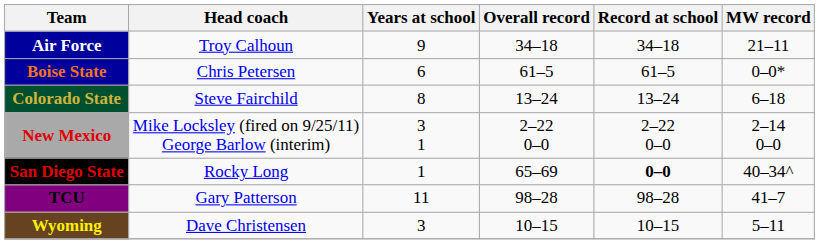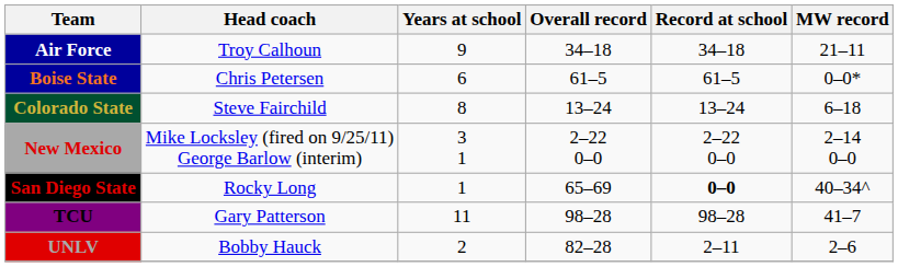 <table class="wikitable sortable" style="text-align: center;">
 <tr>
 <th width="110">Team</th>
 <th>Head coach</th>
 <th>Years at school</th>
 <th>Overall record</th>
 <th>Record at school</th>
 <th>MW record</th>
 </tr>
 <tr>
 <th style="background:#00009C; color:white;">Air Force</th>
 <td><a href='#'>Troy Calhoun</a></td>
 <td>9</td>
 <td>34–18</td>
 <td>34–18</td>
 <td>21–11</td>
 </tr>
 <tr>
 <th style="background:#00009C; color:#f47321;">Boise State</th>
 <td><a href='#'>Chris Petersen</a></td>
 <td>6</td>
 <td>61–5</td>
 <td>61–5</td>
 <td>0–0*</td>
 </tr>
 <tr>
 <th style="background:#005030; color:#CFB53B;">Colorado State</th>
 <td><a href='#'>Steve Fairchild</a></td>
 <td>8</td>
 <td>13–24</td>
 <td>13–24</td>
 <td>6–18</td>
 </tr>
 <tr>
 <th style="background:#A9A9A9; color:#e00000;">New Mexico</th>
 <td><a href='#'>Mike Locksley</a> (fired on 9/25/11)<br><a href='#'>George Barlow</a> (interim)</td>
 <td>3<br>1</td>
 <td>2–22<br>0–0</td>
 <td>2–22<br>0–0</td>
 <td>2–14<br>0–0</td>
 </tr>
 <tr>
 <th style="background:#000000; color:#e00000;">San Diego State</th>
 <td><a href='#'>Rocky Long</a></td>
 <td>1</td>
 <td>65–69</td>
 <td><strong>0–0</strong></td>
 <td>40–34^</td>
 </tr>
 <tr>
 <th style="background:#800080; color:black;">TCU</th>
 <td><a href='#'>Gary Patterson</a></td>
 <td>11</td>
 <td>98–28</td>
 <td>98–28</td>
 <td>41–7</td>
 </tr>
 <tr>
-<th style="background:#654321; color:#FFEF00">Wyoming</th>
-<td><a href='#'>Dave Christensen</a></td>
-<td>3</td>
-<td>10–15</td>
-<td>10–15</td>
-<td>5–11</td>
+<th style="background:#e00000; color:#A9A9A9;">UNLV</th>
+<td><a href='#'>Bobby Hauck</a></td>
+<td>2</td>
+<td>82–28</td>
+<td>2–11</td>
+<td>2–6</td>
 </tr>
 <tr>
 </tr>
 </table>
